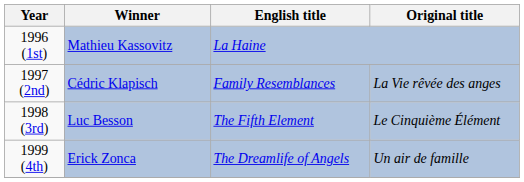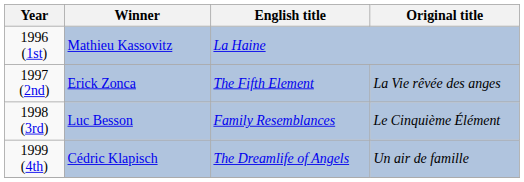 <table class="wikitable" width="95%" cellpadding="5">
 <tr>
 <th width="100"><strong>Year</strong></th>
 <th width="300"><strong>Winner</strong></th>
 <th width="300"><strong>English title</strong></th>
 <th width="300"><strong>Original title</strong></th>
 </tr>
 <tr>
 <td style="text-align:center;">1996<br>(<a href='#'>1st</a>)</td>
 <td style="background:#B0C4DE;"><a href='#'>Mathieu Kassovitz</a></td>
 <td colspan="2" style="background:#B0C4DE;"><em><a href='#'>La Haine</a></em></td>
 </tr>
 <tr>
 <td style="text-align:center;">1997<br>(<a href='#'>2nd</a>)</td>
-<td style="background:#B0C4DE;"><a href='#'>Cédric Klapisch</a></td>
-<td style="background:#B0C4DE;"><em><a href='#'>Family Resemblances</a></em></td>
+<td style="background:#B0C4DE;"><a href='#'>Erick Zonca</a></td>
+<td style="background:#B0C4DE;"><em><a href='#'>The Fifth Element</a></em></td>
 <td style="background:#B0C4DE;"><em>La Vie rêvée des anges</em></td>
 </tr>
 <tr>
 <td style="text-align:center;">1998<br>(<a href='#'>3rd</a>)</td>
 <td style="background:#B0C4DE;"><a href='#'>Luc Besson</a></td>
-<td style="background:#B0C4DE;"><em><a href='#'>The Fifth Element</a></em></td>
+<td style="background:#B0C4DE;"><em><a href='#'>Family Resemblances</a></em></td>
 <td style="background:#B0C4DE;"><em>Le Cinquième Élément</em></td>
 </tr>
 <tr>
 <td style="text-align:center;">1999<br>(<a href='#'>4th</a>)</td>
-<td style="background:#B0C4DE;"><a href='#'>Erick Zonca</a></td>
+<td style="background:#B0C4DE;"><a href='#'>Cédric Klapisch</a></td>
 <td style="background:#B0C4DE;"><em><a href='#'>The Dreamlife of Angels</a></em></td>
 <td style="background:#B0C4DE;"><em>Un air de famille</em></td>
 </tr>
 <tr>
 </tr>
 </table>
